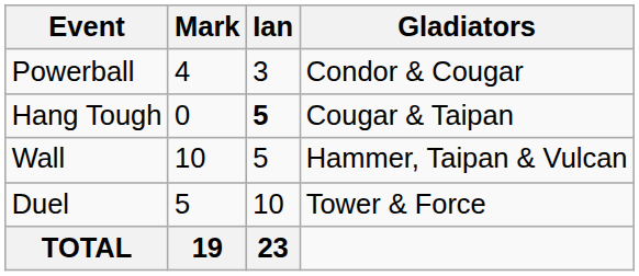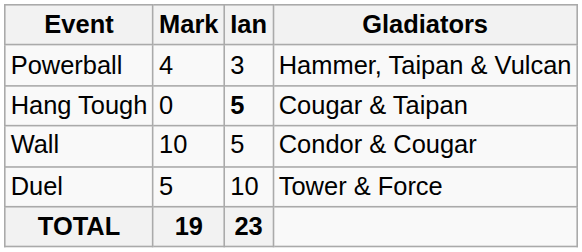 <table class="wikitable">
 <tr>
 <th>Event</th>
 <th>Mark</th>
 <th>Ian</th>
 <th>Gladiators</th>
 </tr>
 <tr>
 <td>Powerball</td>
 <td>4</td>
 <td>3</td>
-<td>Condor & Cougar</td>
+<td>Hammer, Taipan & Vulcan</td>
 </tr>
 <tr>
 <td>Hang Tough</td>
 <td>0</td>
 <td><strong>5</strong></td>
 <td>Cougar & Taipan</td>
 </tr>
 <tr>
 <td>Wall</td>
 <td>10</td>
 <td>5</td>
-<td>Hammer, Taipan & Vulcan</td>
+<td>Condor & Cougar</td>
 </tr>
 <tr>
 <td>Duel</td>
 <td>5</td>
 <td>10</td>
 <td>Tower & Force</td>
 </tr>
 <tr>
 <th>TOTAL</th>
 <th>19</th>
 <th>23</th>
 </tr>
 </table>
